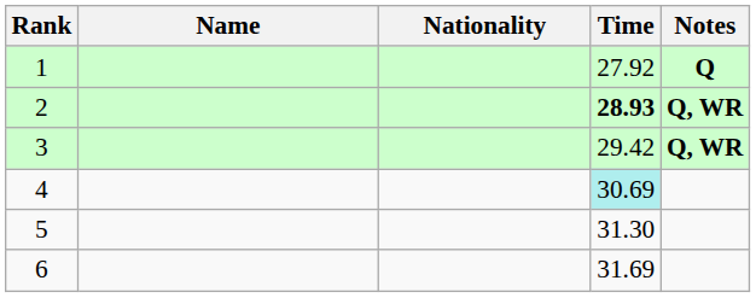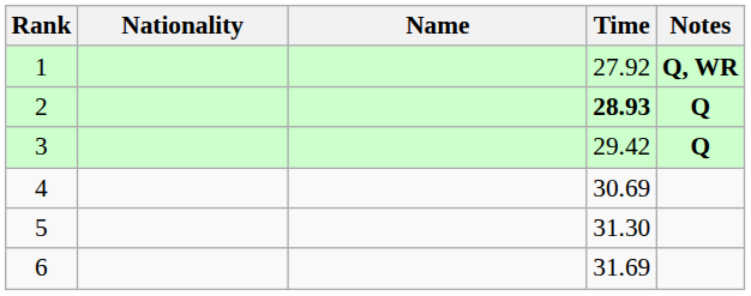 <table class="wikitable sortable" style="text-align:center">
 <tr>
 <th>Rank</th>
+<th style="width:125px">Nationality</th>
 <th style="width:180px">Name</th>
-<th style="width:125px">Nationality</th>
 <th>Time</th>
 <th>Notes</th>
 </tr>
 <tr style="background:#cfc;">
 <td>1</td>
 <td style="text-align:left;"></td>
 <td style="text-align:left;"></td>
 <td>27.92</td>
-<td><strong>Q</strong></td>
+<td><strong>Q, WR</strong></td>
 </tr>
 <tr style="background:#cfc;">
 <td>2</td>
 <td style="text-align:left;"></td>
 <td style="text-align:left;"></td>
 <td><strong>28.93</strong></td>
-<td><strong>Q, WR</strong></td>
+<td><strong>Q</strong></td>
 </tr>
 <tr style="background:#cfc;">
 <td>3</td>
 <td style="text-align:left;"></td>
 <td style="text-align:left;"></td>
 <td>29.42</td>
-<td><strong>Q, WR</strong></td>
+<td><strong>Q</strong></td>
 </tr>
 <tr>
 <td>4</td>
 <td style="text-align:left;"></td>
 <td style="text-align:left;"></td>
-<td style="background: paleturquoise;">30.69</td>
+<td>30.69</td>
 <td></td>
 </tr>
 <tr>
 <td>5</td>
 <td style="text-align:left;"></td>
 <td style="text-align:left;"></td>
 <td>31.30</td>
 <td></td>
 </tr>
 <tr>
 <td>6</td>
 <td style="text-align:left;"></td>
 <td style="text-align:left;"></td>
 <td>31.69</td>
 <td></td>
 </tr>
 </table>
